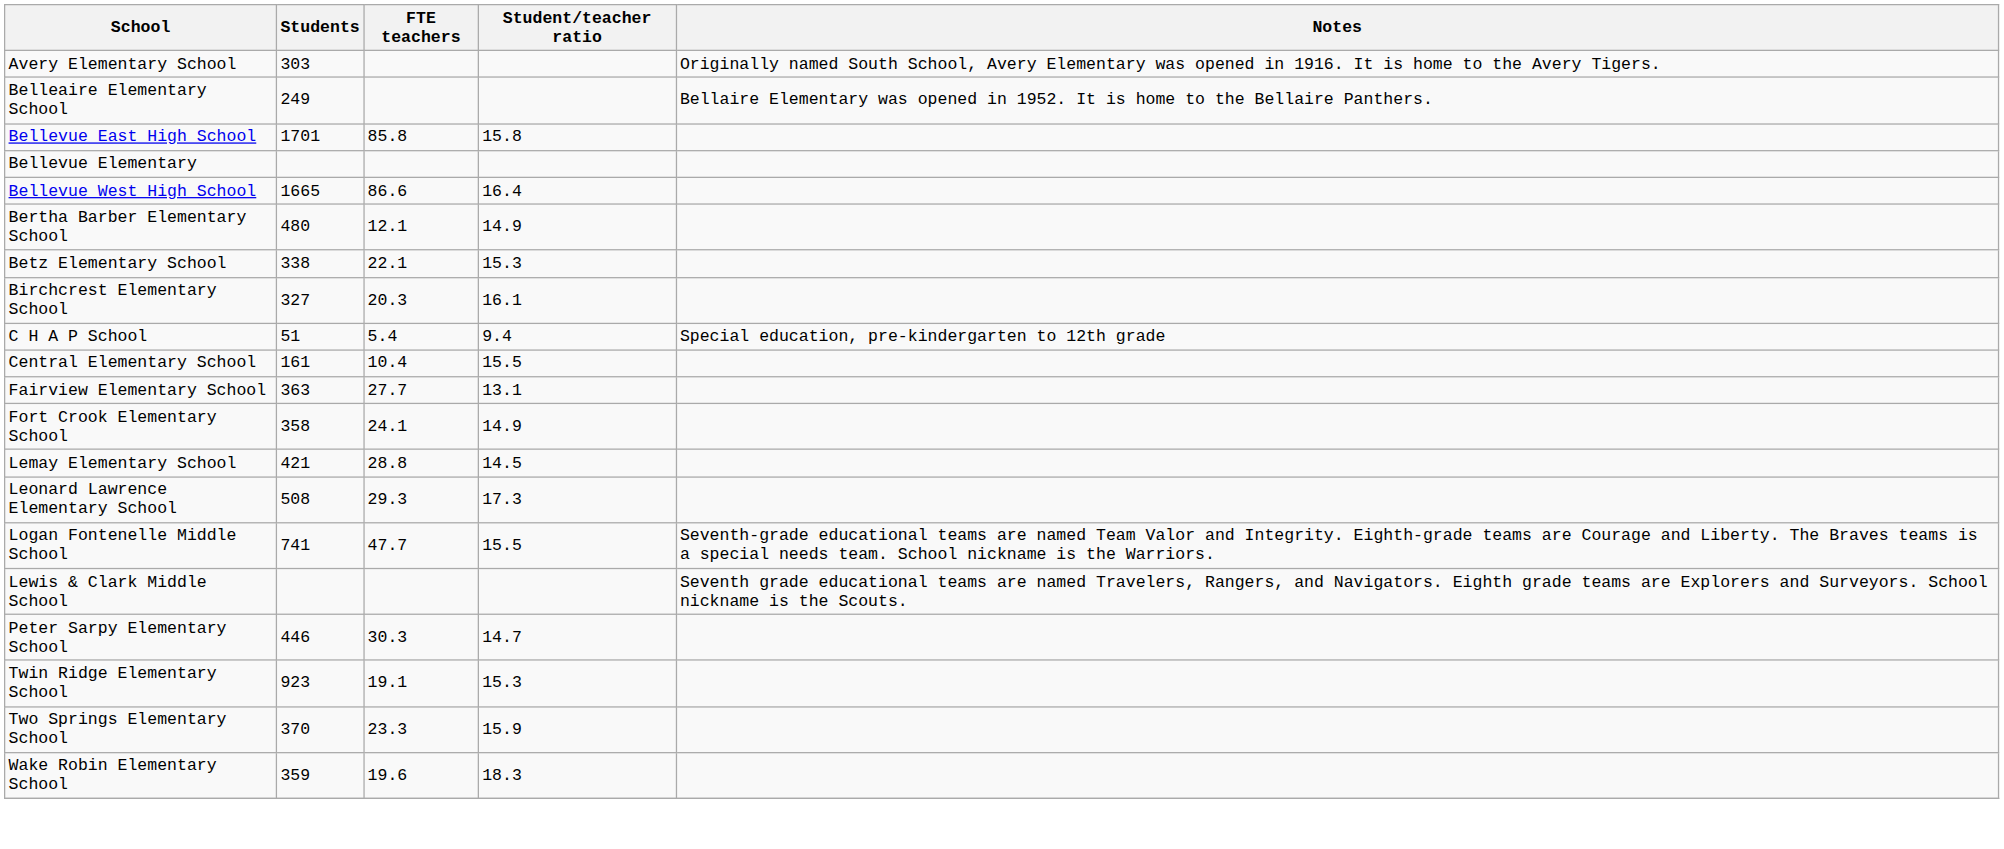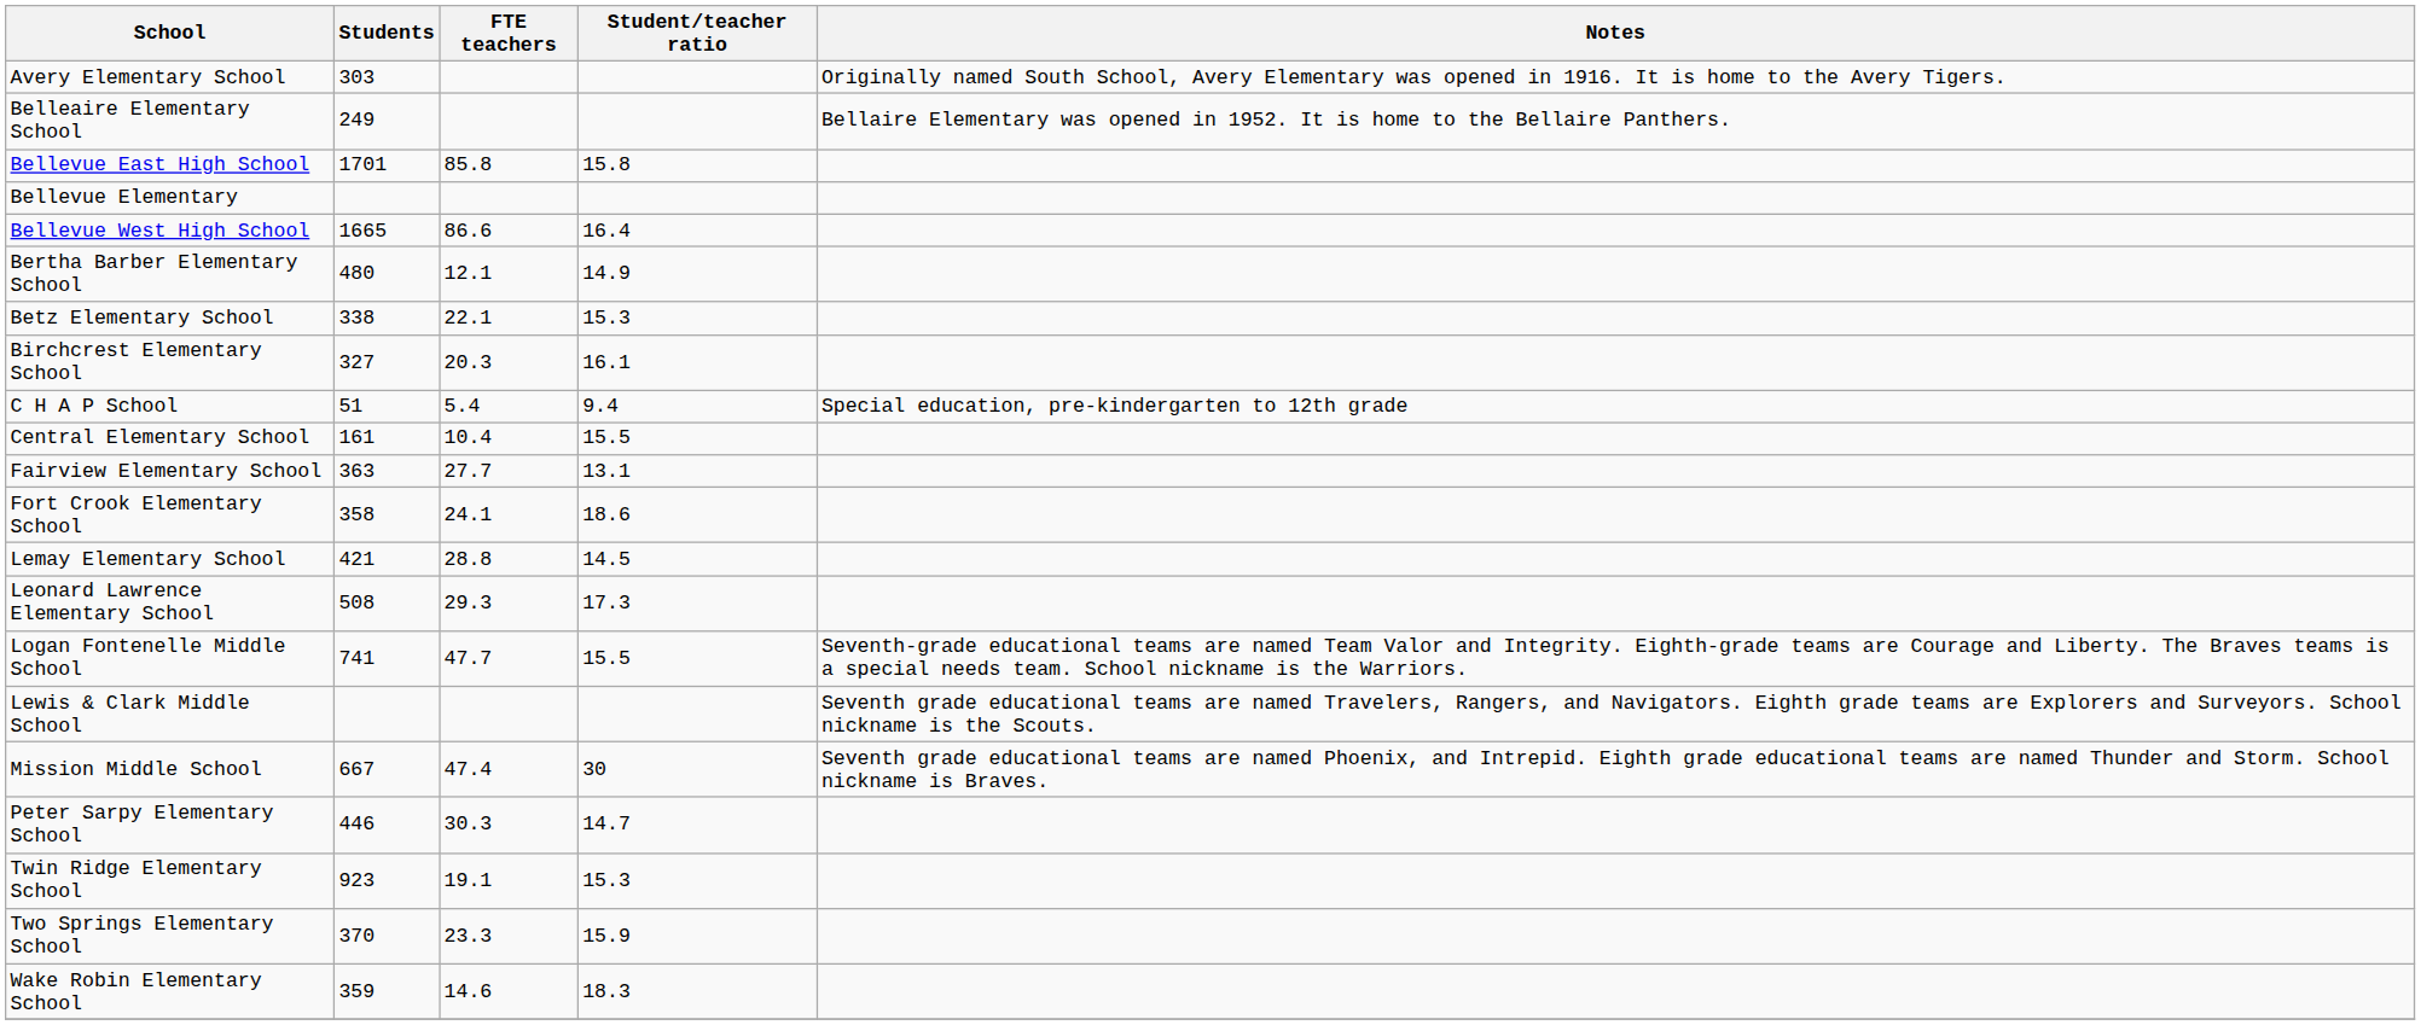 <table class="wikitable">
 <tr>
 <th>School</th>
 <th>Students</th>
 <th>FTE teachers</th>
 <th>Student/teacher ratio</th>
 <th>Notes</th>
 </tr>
 <tr ---->
 <td>Avery Elementary School</td>
 <td>303</td>
 <td></td>
 <td></td>
 <td>Originally named South School, Avery Elementary was opened in 1916. It is home to the Avery Tigers.</td>
 </tr>
 <tr ---->
 <td>Belleaire Elementary School</td>
 <td>249</td>
 <td></td>
 <td></td>
 <td>Bellaire Elementary was opened in 1952. It is home to the Bellaire Panthers.</td>
 </tr>
 <tr ---->
 <td><a href='#'>Bellevue East High School</a></td>
 <td>1701</td>
 <td>85.8</td>
 <td>15.8</td>
 <td></td>
 </tr>
 <tr ---->
 <td>Bellevue Elementary</td>
 <td></td>
 <td></td>
 <td></td>
 <td></td>
 </tr>
 <tr ---->
 <td><a href='#'>Bellevue West High School</a></td>
 <td>1665</td>
 <td>86.6</td>
 <td>16.4</td>
 <td></td>
 </tr>
 <tr ---->
 <td>Bertha Barber Elementary School</td>
 <td>480</td>
 <td>12.1</td>
 <td>14.9</td>
 <td></td>
 </tr>
 <tr ---->
 <td>Betz Elementary School</td>
 <td>338</td>
 <td>22.1</td>
 <td>15.3</td>
 <td></td>
 </tr>
 <tr ---->
 <td>Birchcrest Elementary School</td>
 <td>327</td>
 <td>20.3</td>
 <td>16.1</td>
 <td></td>
 </tr>
 <tr ---->
 <td>C H A P School</td>
 <td>51</td>
 <td>5.4</td>
 <td>9.4</td>
 <td>Special education, pre-kindergarten to 12th grade</td>
 </tr>
 <tr ---->
 <td>Central Elementary School</td>
 <td>161</td>
 <td>10.4</td>
 <td>15.5</td>
 <td></td>
 </tr>
 <tr ---->
 <td>Fairview Elementary School</td>
 <td>363</td>
 <td>27.7</td>
 <td>13.1</td>
 <td></td>
 </tr>
 <tr ---->
 <td>Fort Crook Elementary School</td>
 <td>358</td>
 <td>24.1</td>
-<td>14.9</td>
+<td>18.6</td>
 <td></td>
 </tr>
 <tr ---->
 <td>Lemay Elementary School</td>
 <td>421</td>
 <td>28.8</td>
 <td>14.5</td>
 <td></td>
 </tr>
 <tr ---->
 <td>Leonard Lawrence Elementary School</td>
 <td>508</td>
 <td>29.3</td>
 <td>17.3</td>
 <td></td>
 </tr>
 <tr ---->
 <td>Logan Fontenelle Middle School</td>
 <td>741</td>
 <td>47.7</td>
 <td>15.5</td>
 <td>Seventh-grade educational teams are named Team Valor and Integrity. Eighth-grade teams are Courage and Liberty. The Braves teams is a special needs team. School nickname is the Warriors.</td>
 </tr>
 <tr ---->
 <td Lewis & Clark Middle School (Bellevue, Nebraska)>Lewis & Clark Middle School</td>
 <td></td>
 <td></td>
 <td></td>
 <td>Seventh grade educational teams are named Travelers, Rangers, and Navigators. Eighth grade teams are Explorers and Surveyors. School nickname is the Scouts.</td>
 </tr>
 <tr ---->
+<td>Mission Middle School</td>
+<td>667</td>
+<td>47.4</td>
+<td>30</td>
+<td>Seventh grade educational teams are named Phoenix, and Intrepid.  Eighth grade educational teams are named Thunder and Storm. School nickname is Braves.</td>
+</tr>
+<tr ---->
 <td>Peter Sarpy Elementary School</td>
 <td>446</td>
 <td>30.3</td>
 <td>14.7</td>
 <td></td>
 </tr>
 <tr ---->
 <td>Twin Ridge Elementary School</td>
 <td>923</td>
 <td>19.1</td>
 <td>15.3</td>
 <td></td>
 </tr>
 <tr ---->
 <td>Two Springs Elementary School</td>
 <td>370</td>
 <td>23.3</td>
 <td>15.9</td>
 <td></td>
 </tr>
 <tr ---->
 <td>Wake Robin Elementary School</td>
 <td>359</td>
-<td>19.6</td>
+<td>14.6</td>
 <td>18.3</td>
 <td></td>
 </tr>
 <tr ---->
 </tr>
 </table>
